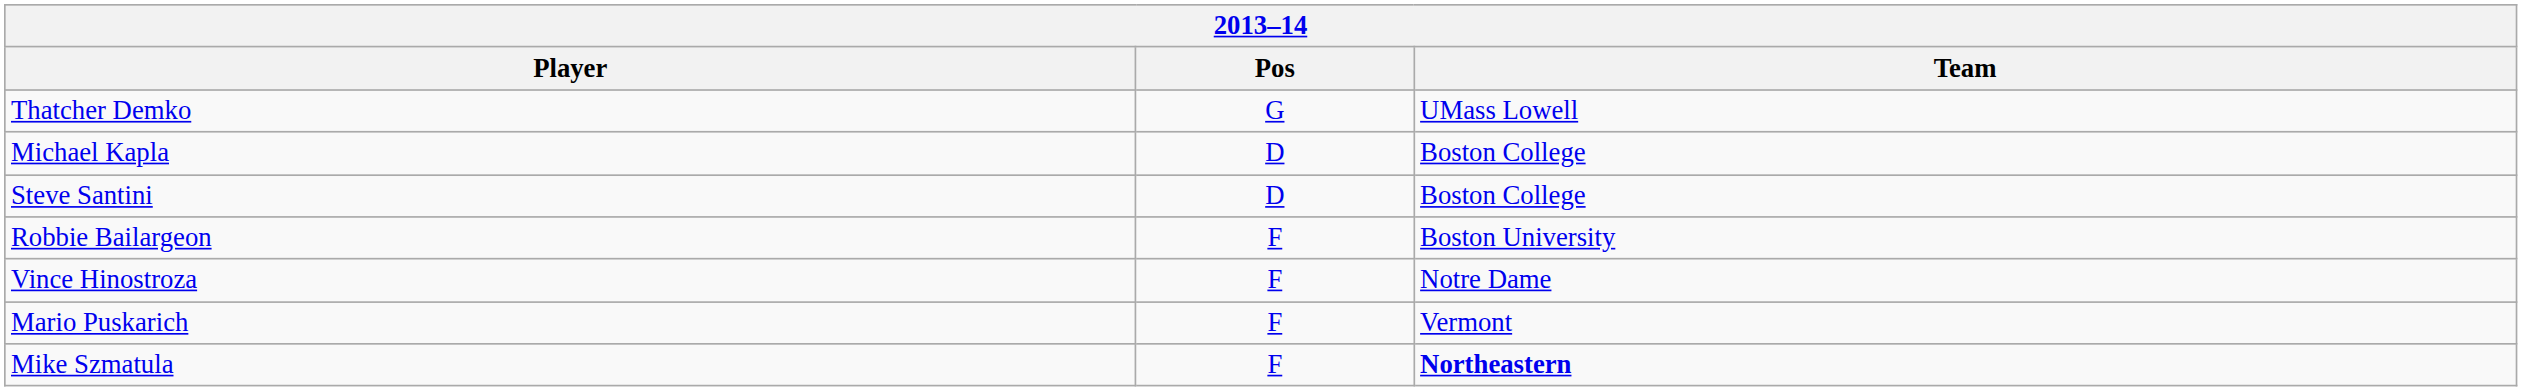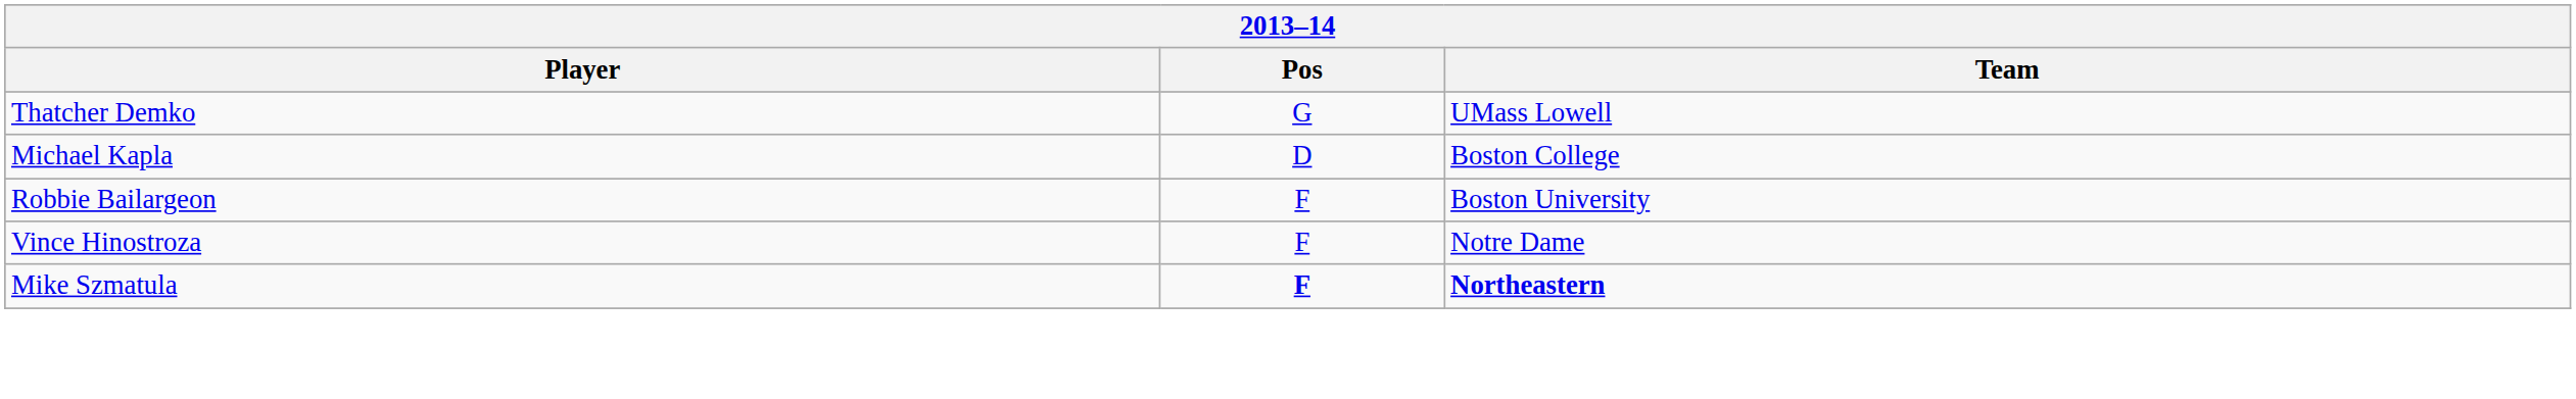 <table class="wikitable" width=95%>
 <tr>
 <th colspan=3><a href='#'>2013–14</a></th>
 </tr>
 <tr>
 <th>Player</th>
 <th>Pos</th>
 <th>Team</th>
 </tr>
 <tr>
 <td><a href='#'>Thatcher Demko</a></td>
 <td align=center><a href='#'>G</a></td>
 <td><a href='#'>UMass Lowell</a></td>
 </tr>
 <tr>
 <td><a href='#'>Michael Kapla</a></td>
 <td align=center><a href='#'>D</a></td>
 <td><a href='#'>Boston College</a></td>
 </tr>
 <tr>
-<td><a href='#'>Steve Santini</a></td>
-<td align=center><a href='#'>D</a></td>
-<td><a href='#'>Boston College</a></td>
-</tr>
-<tr>
 <td><a href='#'>Robbie Bailargeon</a></td>
 <td align=center><a href='#'>F</a></td>
 <td><a href='#'>Boston University</a></td>
 </tr>
 <tr>
 <td><a href='#'>Vince Hinostroza</a></td>
 <td align=center><a href='#'>F</a></td>
 <td><a href='#'>Notre Dame</a></td>
 </tr>
 <tr>
-<td><a href='#'>Mario Puskarich</a></td>
-<td align=center><a href='#'>F</a></td>
-<td><a href='#'>Vermont</a></td>
-</tr>
-<tr>
 <td><a href='#'>Mike Szmatula</a></td>
-<td align=center><a href='#'>F</a></td>
+<td align=center><strong><a href='#'>F</a></strong></td>
 <td><strong><a href='#'>Northeastern</a></strong></td>
 </tr>
 </table>
